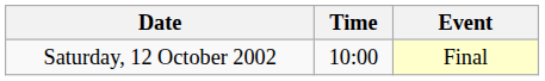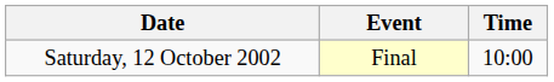 <table class = "wikitable" style="text-align:center;">
 <tr>
 <th width=220>Date</th>
+<th width=100>Event</th>
 <th width=50>Time</th>
-<th width=100>Event</th>
 </tr>
 <tr>
 <td>Saturday, 12 October 2002</td>
+<td bgcolor=ffffcc>Final</td>
 <td>10:00</td>
-<td bgcolor=ffffcc>Final</td>
 </tr>
 </table>
